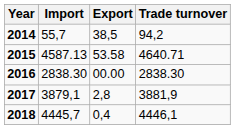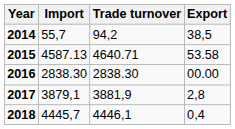 <table class="wikitable">
 <tr>
 <th>Year</th>
 <th>Import</th>
+<th>Trade turnover</th>
 <th>Export</th>
-<th>Trade turnover</th>
 </tr>
 <tr>
 <td><strong>2014</strong></td>
 <td>55,7</td>
+<td>94,2</td>
 <td>38,5</td>
-<td>94,2</td>
 </tr>
 <tr>
 <td><strong>2015</strong></td>
 <td>4587.13</td>
+<td>4640.71</td>
 <td>53.58</td>
-<td>4640.71</td>
 </tr>
 <tr>
 <td><strong>2016</strong></td>
 <td>2838.30</td>
+<td>2838.30</td>
 <td>00.00</td>
-<td>2838.30</td>
 </tr>
 <tr>
 <td><strong>2017</strong></td>
 <td>3879,1</td>
+<td>3881,9</td>
 <td>2,8</td>
-<td>3881,9</td>
 </tr>
 <tr>
 <td><strong>2018</strong></td>
 <td>4445,7</td>
+<td>4446,1</td>
 <td>0,4</td>
-<td>4446,1</td>
 </tr>
 </table>
